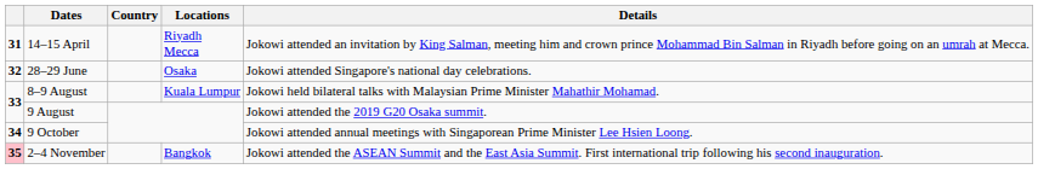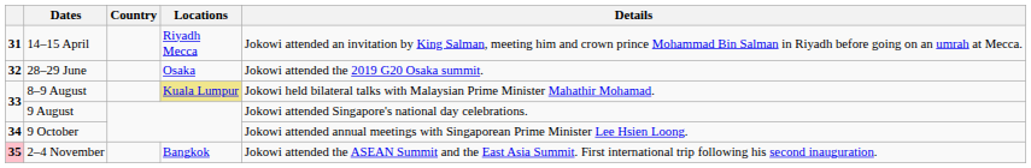 <table class="wikitable sortable" border="1" style="margin: 1em auto 1em auto">
 <tr>
 <th></th>
 <th>Dates</th>
 <th>Country</th>
 <th>Locations</th>
 <th>Details</th>
 </tr>
 <tr>
 <td><strong>31</strong></td>
 <td>14–15 April</td>
 <td></td>
 <td><a href='#'>Riyadh</a><br><a href='#'>Mecca</a></td>
 <td>Jokowi attended an invitation by <a href='#'>King Salman</a>, meeting him and crown prince <a href='#'>Mohammad Bin Salman</a> in Riyadh before going on an <a href='#'>umrah</a> at Mecca.</td>
 </tr>
 <tr>
 <td><strong>32</strong></td>
 <td>28–29 June</td>
 <td></td>
 <td><a href='#'>Osaka</a></td>
-<td>Jokowi attended Singapore's national day celebrations.</td>
+<td>Jokowi attended the <a href='#'>2019 G20 Osaka summit</a>.</td>
 </tr>
 <tr>
 <td rowspan=2><strong>33</strong></td>
 <td>8–9 August</td>
 <td></td>
-<td><a href='#'>Kuala Lumpur</a></td>
+<td style="background: khaki;"><a href='#'>Kuala Lumpur</a></td>
 <td>Jokowi held bilateral talks with Malaysian Prime Minister <a href='#'>Mahathir Mohamad</a>.</td>
 </tr>
 <tr>
 <td>9 August</td>
 <td colspan=2 rowspan=2></td>
-<td>Jokowi attended the <a href='#'>2019 G20 Osaka summit</a>.</td>
+<td>Jokowi attended Singapore's national day celebrations.</td>
 </tr>
 <tr>
 <td><strong>34</strong></td>
 <td>9 October</td>
 <td>Jokowi attended annual meetings with Singaporean Prime Minister <a href='#'>Lee Hsien Loong</a>.</td>
 </tr>
 <tr>
 <td style="background: pink;"><strong>35</strong></td>
 <td>2–4 November</td>
 <td></td>
 <td><a href='#'>Bangkok</a></td>
 <td>Jokowi attended the <a href='#'>ASEAN Summit</a> and the <a href='#'>East Asia Summit</a>. First international trip following his <a href='#'>second inauguration</a>.</td>
 </tr>
 </table>
